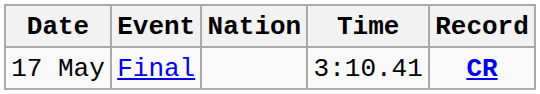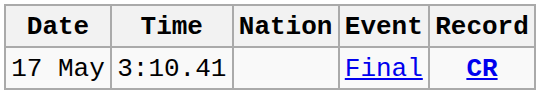 <table class="wikitable" style=text-align:center>
 <tr>
 <th>Date</th>
+<th>Time</th>
+<th>Nation</th>
 <th>Event</th>
-<th>Nation</th>
-<th>Time</th>
 <th>Record</th>
 </tr>
 <tr>
 <td>17 May</td>
+<td>3:10.41</td>
+<td align=left></td>
 <td><a href='#'>Final</a></td>
-<td align=left></td>
-<td>3:10.41</td>
 <td><strong><a href='#'>CR</a></strong></td>
 </tr>
 </table>
